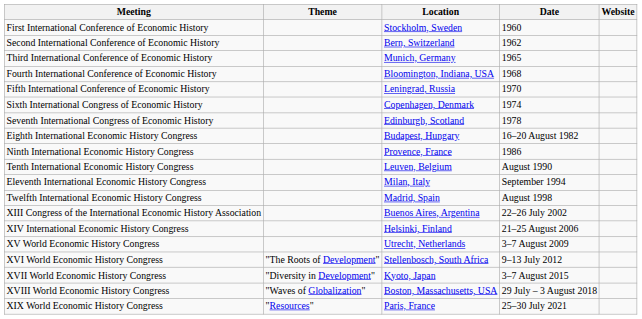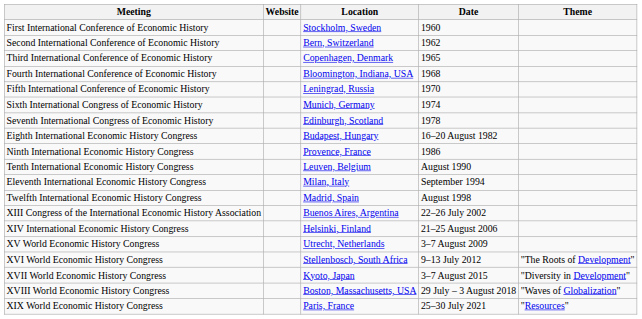 <table class="wikitable">
 <tr>
 <th>Meeting</th>
-<th>Theme</th>
+<th>Website</th>
 <th>Location</th>
 <th>Date</th>
-<th>Website</th>
+<th>Theme</th>
 </tr>
 <tr>
 <td>First International Conference of Economic History</td>
 <td></td>
 <td><a href='#'>Stockholm, Sweden</a></td>
 <td>1960</td>
 <td></td>
 </tr>
 <tr>
 <td>Second International Conference of Economic History</td>
 <td></td>
 <td><a href='#'>Bern, Switzerland</a></td>
 <td>1962</td>
 <td></td>
 </tr>
 <tr>
 <td>Third International Conference of Economic History</td>
 <td></td>
-<td><a href='#'>Munich, Germany</a></td>
+<td><a href='#'>Copenhagen, Denmark</a></td>
 <td>1965</td>
 <td></td>
 </tr>
 <tr>
 <td>Fourth International Conference of Economic History</td>
 <td></td>
 <td><a href='#'>Bloomington, Indiana, USA</a></td>
 <td>1968</td>
 <td></td>
 </tr>
 <tr>
 <td>Fifth International Conference of Economic History</td>
 <td></td>
 <td><a href='#'>Leningrad, Russia</a></td>
 <td>1970</td>
 <td></td>
 </tr>
 <tr>
 <td>Sixth International Congress of Economic History</td>
 <td></td>
-<td><a href='#'>Copenhagen, Denmark</a></td>
+<td><a href='#'>Munich, Germany</a></td>
 <td>1974</td>
 <td></td>
 </tr>
 <tr>
 <td>Seventh International Congress of Economic History</td>
 <td></td>
 <td><a href='#'>Edinburgh, Scotland</a></td>
 <td>1978</td>
 <td></td>
 </tr>
 <tr>
 <td>Eighth International Economic History Congress</td>
 <td></td>
 <td><a href='#'>Budapest, Hungary</a></td>
 <td>16–20 August 1982</td>
 <td></td>
 </tr>
 <tr>
 <td>Ninth International Economic History Congress</td>
 <td></td>
 <td><a href='#'>Provence, France</a></td>
 <td>1986</td>
 <td></td>
 </tr>
 <tr>
 <td>Tenth International Economic History Congress</td>
 <td></td>
 <td><a href='#'>Leuven, Belgium</a></td>
 <td>August 1990</td>
 <td></td>
 </tr>
 <tr>
 <td>Eleventh International Economic History Congress</td>
 <td></td>
 <td><a href='#'>Milan, Italy</a></td>
 <td>September 1994</td>
 <td></td>
 </tr>
 <tr>
 <td>Twelfth International Economic History Congress</td>
 <td></td>
 <td><a href='#'>Madrid, Spain</a></td>
 <td>August 1998</td>
 <td></td>
 </tr>
 <tr>
 <td>XIII Congress of the International Economic History Association</td>
 <td></td>
 <td><a href='#'>Buenos Aires, Argentina</a></td>
 <td>22–26 July 2002</td>
 <td></td>
 </tr>
 <tr>
 <td>XIV International Economic History Congress</td>
 <td></td>
 <td><a href='#'>Helsinki, Finland</a></td>
 <td>21–25 August 2006</td>
 <td></td>
 </tr>
 <tr>
 <td>XV World Economic History Congress</td>
 <td></td>
 <td><a href='#'>Utrecht, Netherlands</a></td>
 <td>3–7 August 2009</td>
 <td></td>
 </tr>
 <tr>
 <td>XVI World Economic History Congress</td>
-<td>"The Roots of <a href='#'>Development</a>"</td>
+<td></td>
 <td><a href='#'>Stellenbosch, South Africa</a></td>
 <td>9–13 July 2012</td>
-<td></td>
+<td>"The Roots of <a href='#'>Development</a>"</td>
 </tr>
 <tr>
 <td>XVII World Economic History Congress</td>
-<td>"Diversity in <a href='#'>Development</a>"</td>
+<td></td>
 <td><a href='#'>Kyoto, Japan</a></td>
 <td>3–7 August 2015</td>
-<td></td>
+<td>"Diversity in <a href='#'>Development</a>"</td>
 </tr>
 <tr>
 <td>XVIII World Economic History Congress</td>
-<td>"Waves of <a href='#'>Globalization</a>"</td>
+<td></td>
 <td><a href='#'>Boston, Massachusetts, USA</a></td>
 <td>29 July – 3 August 2018</td>
-<td></td>
+<td>"Waves of <a href='#'>Globalization</a>"</td>
 </tr>
 <tr>
 <td>XIX World Economic History Congress</td>
-<td>"<a href='#'>Resources</a>"</td>
+<td></td>
 <td><a href='#'>Paris, France</a></td>
 <td>25–30 July 2021</td>
-<td></td>
+<td>"<a href='#'>Resources</a>"</td>
 </tr>
 </table>
